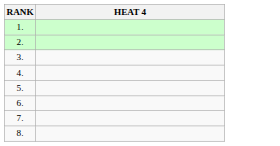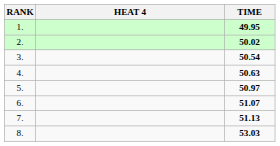 <table class="wikitable" style="border-collapse: collapse; font-size: 90%;">
 <tr>
 <th>RANK</th>
 <th style="width: 20em">HEAT 4</th>
+<th style="width: 5em">TIME</th>
 </tr>
 <tr style="background:#ccffcc;">
 <td align="center">1.</td>
 <td></td>
+<td align="center"><strong>49.95</strong></td>
 </tr>
 <tr style="background:#ccffcc;">
 <td align="center">2.</td>
 <td></td>
+<td align="center"><strong>50.02</strong></td>
 </tr>
 <tr>
 <td align="center">3.</td>
 <td></td>
+<td align="center"><strong>50.54</strong></td>
 </tr>
 <tr>
 <td align="center">4.</td>
 <td></td>
+<td align="center"><strong>50.63</strong></td>
 </tr>
 <tr>
 <td align="center">5.</td>
 <td></td>
+<td align="center"><strong>50.97</strong></td>
 </tr>
 <tr>
 <td align="center">6.</td>
 <td></td>
+<td align="center"><strong>51.07</strong></td>
 </tr>
 <tr>
 <td align="center">7.</td>
 <td></td>
+<td align="center"><strong>51.13</strong></td>
 </tr>
 <tr>
 <td align="center">8.</td>
 <td></td>
+<td align="center"><strong>53.03</strong></td>
 </tr>
 </table>
